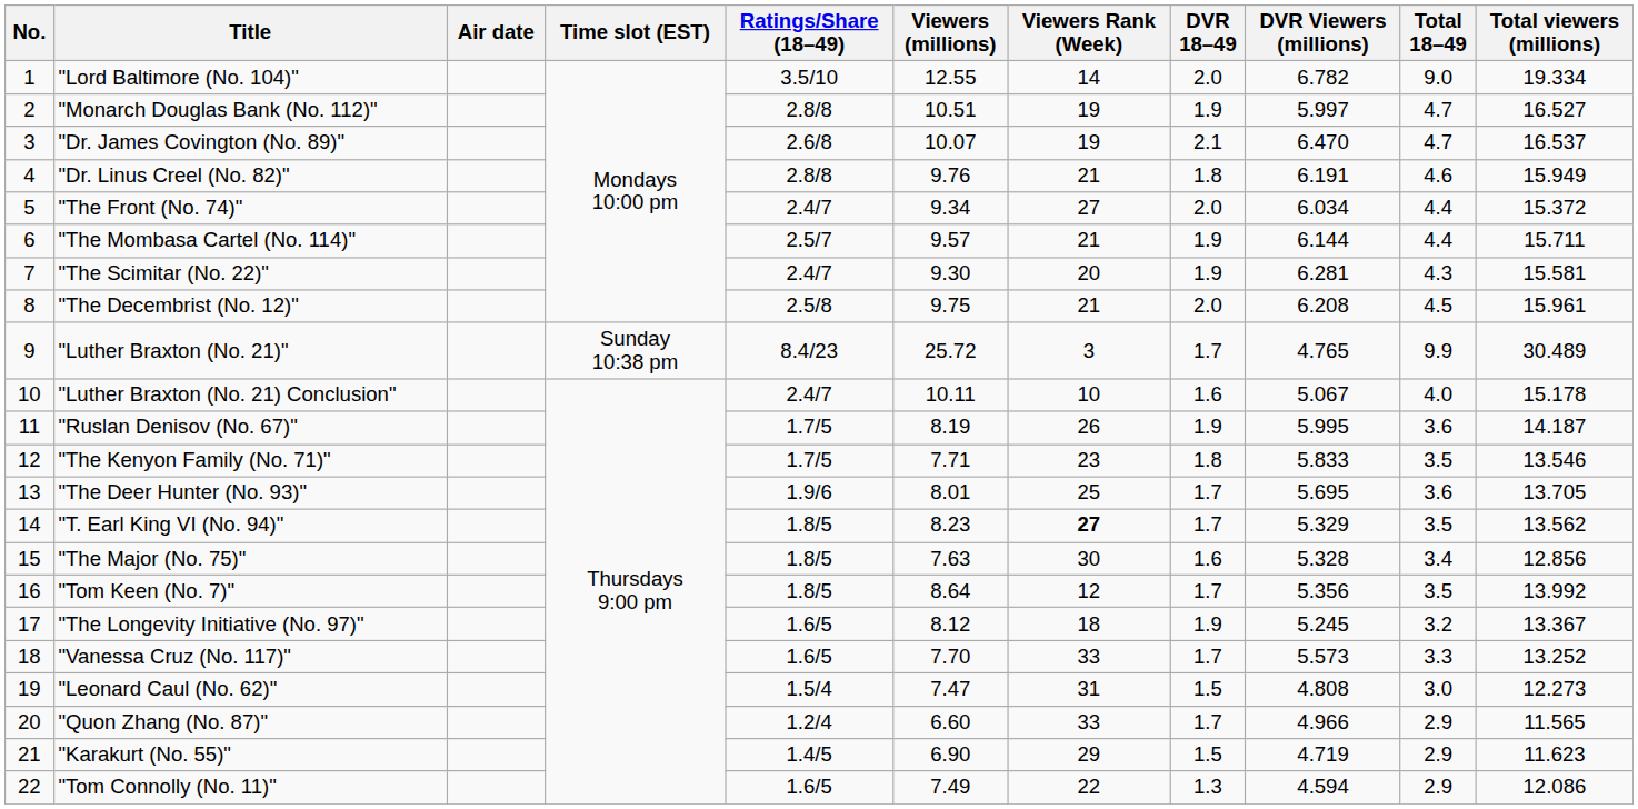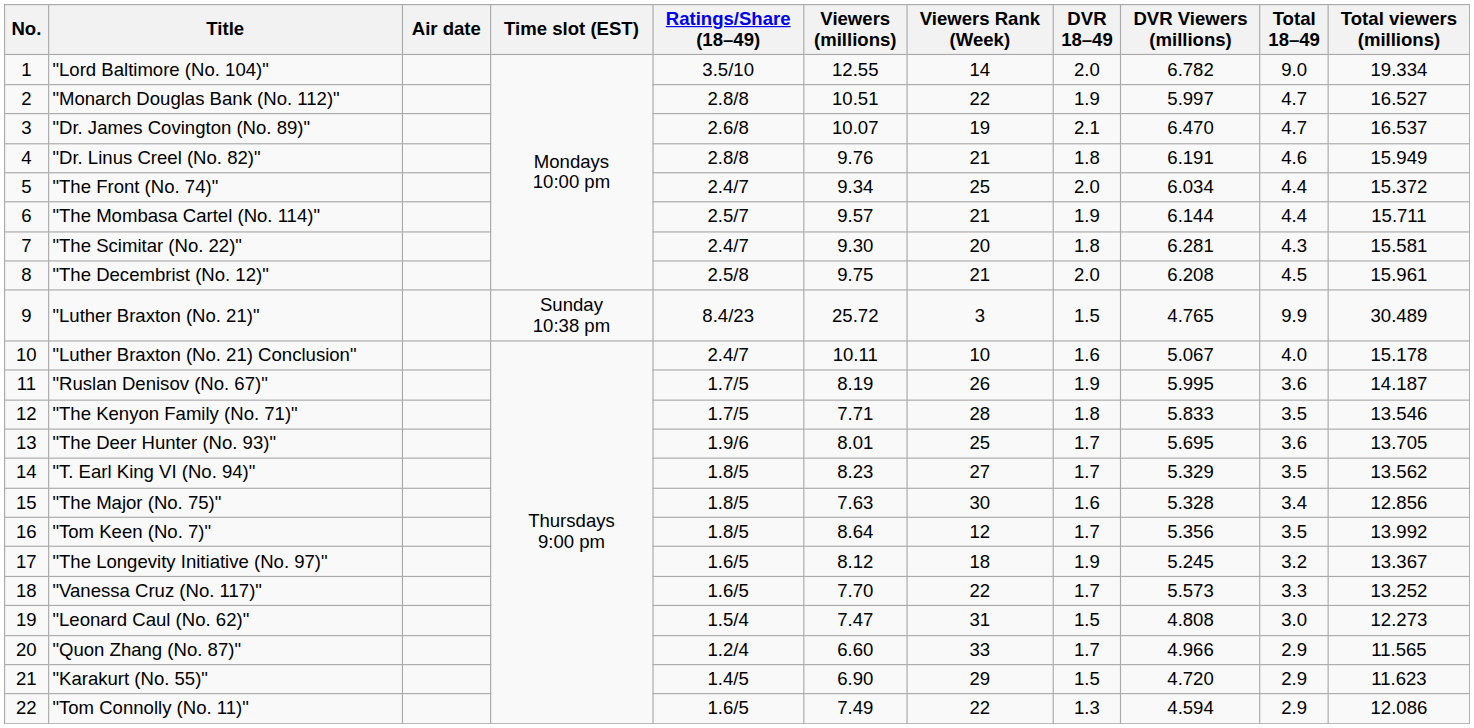 <table class="wikitable plainrowheaders" style="text-align:center; width:100%;">
 <tr>
 <th scope="col">No.</th>
 <th scope="col">Title</th>
 <th scope="col">Air date</th>
 <th scope="col">Time slot (EST)</th>
 <th scope="col"><a href='#'>Ratings/Share</a><br>(18–49)</th>
 <th scope="col">Viewers<br>(millions)</th>
 <th scope="col">Viewers Rank<br>(Week)</th>
 <th scope="col">DVR<br>18–49</th>
 <th scope="col">DVR Viewers<br>(millions)</th>
 <th scope="col">Total<br>18–49</th>
 <th scope="col">Total viewers<br>(millions)</th>
 </tr>
 <tr>
 <td scope="row">1</td>
 <td style="text-align:left">"Lord Baltimore (No. 104)"</td>
 <td></td>
 <td rowspan=8>Mondays<br>10:00 pm</td>
 <td>3.5/10</td>
 <td>12.55</td>
 <td>14</td>
 <td>2.0</td>
 <td>6.782</td>
 <td>9.0</td>
 <td>19.334</td>
 </tr>
 <tr>
 <td scope="row">2</td>
 <td style="text-align:left">"Monarch Douglas Bank (No. 112)"</td>
 <td></td>
 <td>2.8/8</td>
 <td>10.51</td>
-<td>19</td>
+<td>22</td>
 <td>1.9</td>
 <td>5.997</td>
 <td>4.7</td>
 <td>16.527</td>
 </tr>
 <tr>
 <td scope="row">3</td>
 <td style="text-align:left">"Dr. James Covington (No. 89)"</td>
 <td></td>
 <td>2.6/8</td>
 <td>10.07</td>
 <td>19</td>
 <td>2.1</td>
 <td>6.470</td>
 <td>4.7</td>
 <td>16.537</td>
 </tr>
 <tr>
 <td scope="row">4</td>
 <td style="text-align:left">"Dr. Linus Creel (No. 82)"</td>
 <td></td>
 <td>2.8/8</td>
 <td>9.76</td>
 <td>21</td>
 <td>1.8</td>
 <td>6.191</td>
 <td>4.6</td>
 <td>15.949</td>
 </tr>
 <tr>
 <td scope="row">5</td>
 <td style="text-align:left">"The Front (No. 74)"</td>
 <td></td>
 <td>2.4/7</td>
 <td>9.34</td>
-<td>27</td>
+<td>25</td>
 <td>2.0</td>
 <td>6.034</td>
 <td>4.4</td>
 <td>15.372</td>
 </tr>
 <tr>
 <td scope="row">6</td>
 <td style="text-align:left">"The Mombasa Cartel (No. 114)"</td>
 <td></td>
 <td>2.5/7</td>
 <td>9.57</td>
 <td>21</td>
 <td>1.9</td>
 <td>6.144</td>
 <td>4.4</td>
 <td>15.711</td>
 </tr>
 <tr>
 <td scope="row">7</td>
 <td style="text-align:left">"The Scimitar (No. 22)"</td>
 <td></td>
 <td>2.4/7</td>
 <td>9.30</td>
 <td>20</td>
-<td>1.9</td>
+<td>1.8</td>
 <td>6.281</td>
 <td>4.3</td>
 <td>15.581</td>
 </tr>
 <tr>
 <td scope="row">8</td>
 <td style="text-align:left">"The Decembrist (No. 12)"</td>
 <td></td>
 <td>2.5/8</td>
 <td>9.75</td>
 <td>21</td>
 <td>2.0</td>
 <td>6.208</td>
 <td>4.5</td>
 <td>15.961</td>
 </tr>
 <tr>
 <td scope="row">9</td>
 <td style="text-align:left">"Luther Braxton (No. 21)"</td>
 <td></td>
 <td style="text-align:center">Sunday<br>10:38 pm</td>
 <td>8.4/23</td>
 <td>25.72</td>
 <td>3</td>
-<td>1.7</td>
+<td>1.5</td>
 <td>4.765</td>
 <td>9.9</td>
 <td>30.489</td>
 </tr>
 <tr>
 <td scope="row">10</td>
 <td style="text-align:left">"Luther Braxton (No. 21) Conclusion"</td>
 <td></td>
 <td rowspan=13>Thursdays<br>9:00 pm</td>
 <td>2.4/7</td>
 <td>10.11</td>
 <td>10</td>
 <td>1.6</td>
 <td>5.067</td>
 <td>4.0</td>
 <td>15.178</td>
 </tr>
 <tr>
 <td scope="row">11</td>
 <td style="text-align:left">"Ruslan Denisov (No. 67)"</td>
 <td></td>
 <td>1.7/5</td>
 <td>8.19</td>
 <td>26</td>
 <td>1.9</td>
 <td>5.995</td>
 <td>3.6</td>
 <td>14.187</td>
 </tr>
 <tr>
 <td scope="row">12</td>
 <td style="text-align:left">"The Kenyon Family (No. 71)"</td>
 <td></td>
 <td>1.7/5</td>
 <td>7.71</td>
-<td>23</td>
+<td>28</td>
 <td>1.8</td>
 <td>5.833</td>
 <td>3.5</td>
 <td>13.546</td>
 </tr>
 <tr>
 <td scope="row">13</td>
 <td style="text-align:left">"The Deer Hunter (No. 93)"</td>
 <td></td>
 <td>1.9/6</td>
 <td>8.01</td>
 <td>25</td>
 <td style="text-align:center">1.7</td>
 <td style="text-align:center">5.695</td>
 <td style="text-align:center">3.6</td>
 <td style="text-align:center">13.705</td>
 </tr>
 <tr>
 <td scope="row">14</td>
 <td style="text-align:left">"T. Earl King VI (No. 94)"</td>
 <td></td>
 <td>1.8/5</td>
 <td>8.23</td>
-<td><strong>27</strong></td>
+<td>27</td>
 <td>1.7</td>
 <td>5.329</td>
 <td>3.5</td>
 <td>13.562</td>
 </tr>
 <tr>
 <td scope="row">15</td>
 <td style="text-align:left">"The Major (No. 75)"</td>
 <td></td>
 <td>1.8/5</td>
 <td>7.63</td>
 <td>30</td>
 <td>1.6</td>
 <td>5.328</td>
 <td>3.4</td>
 <td>12.856</td>
 </tr>
 <tr>
 <td scope="row">16</td>
 <td style="text-align:left">"Tom Keen (No. 7)"</td>
 <td></td>
 <td>1.8/5</td>
 <td>8.64</td>
 <td>12</td>
 <td>1.7</td>
 <td>5.356</td>
 <td>3.5</td>
 <td>13.992</td>
 </tr>
 <tr>
 <td scope="row">17</td>
 <td style="text-align:left">"The Longevity Initiative (No. 97)"</td>
 <td></td>
 <td>1.6/5</td>
 <td>8.12</td>
 <td>18</td>
 <td>1.9</td>
 <td>5.245</td>
 <td>3.2</td>
 <td>13.367</td>
 </tr>
 <tr>
 <td scope="row">18</td>
 <td style="text-align:left">"Vanessa Cruz (No. 117)"</td>
 <td></td>
 <td>1.6/5</td>
 <td>7.70</td>
-<td>33</td>
+<td>22</td>
 <td>1.7</td>
 <td>5.573</td>
 <td>3.3</td>
 <td>13.252</td>
 </tr>
 <tr>
 <td scope="row">19</td>
 <td style="text-align:left">"Leonard Caul (No. 62)"</td>
 <td></td>
 <td>1.5/4</td>
 <td>7.47</td>
 <td>31</td>
 <td>1.5</td>
 <td>4.808</td>
 <td>3.0</td>
 <td style= "text-align:center">12.273</td>
 </tr>
 <tr>
 <td scope="row">20</td>
 <td style="text-align:left">"Quon Zhang (No. 87)"</td>
 <td></td>
 <td>1.2/4</td>
 <td>6.60</td>
 <td>33</td>
 <td>1.7</td>
 <td>4.966</td>
 <td>2.9</td>
 <td>11.565</td>
 </tr>
 <tr>
 <td scope="row">21</td>
 <td style="text-align:left">"Karakurt (No. 55)"</td>
 <td></td>
 <td>1.4/5</td>
 <td>6.90</td>
 <td>29</td>
 <td>1.5</td>
-<td>4.719</td>
+<td>4.720</td>
 <td>2.9</td>
 <td>11.623</td>
 </tr>
 <tr>
 <td scope="row">22</td>
 <td style="text-align:left">"Tom Connolly (No. 11)"</td>
 <td></td>
 <td>1.6/5</td>
 <td>7.49</td>
 <td>22</td>
 <td>1.3</td>
 <td>4.594</td>
 <td>2.9</td>
 <td>12.086</td>
 </tr>
 </table>
